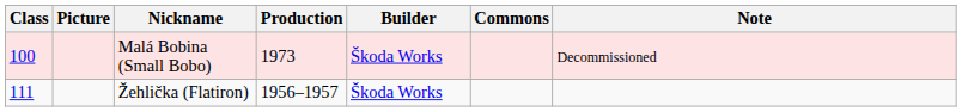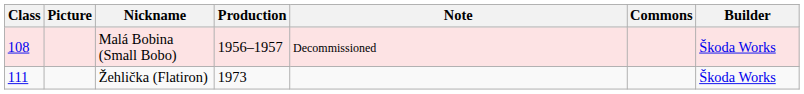 <table class="wikitable" border="1" width="100%">
 <tr>
 <th ! width="5%">Class</th>
 <th width="1%">Picture</th>
 <th width="15%">Nickname</th>
 <th width="6%">Production</th>
+<th>Note</th>
+<th width="1%">Commons</th>
 <th width="13%">Builder</th>
-<th width="1%">Commons</th>
-<th>Note</th>
 </tr>
 <tr style="background-color: #FDE3E4;">
-<td><a href='#'>100</a></td>
+<td><a href='#'>108</a></td>
 <td></td>
 <td>Malá Bobina (Small Bobo)</td>
-<td>1973</td>
+<td>1956–1957</td>
+<td><small><span>Decommissioned</span></small></td>
+<td></td>
 <td><a href='#'>Škoda Works</a></td>
-<td></td>
-<td><small><span>Decommissioned</span></small></td>
 </tr>
 <tr>
 <td><a href='#'>111</a></td>
 <td></td>
 <td>Žehlička (Flatiron)</td>
-<td>1956–1957</td>
-<td><a href='#'>Škoda Works</a></td>
+<td>1973</td>
 <td></td>
 <td></td>
+<td><a href='#'>Škoda Works</a></td>
 </tr>
 </table>
